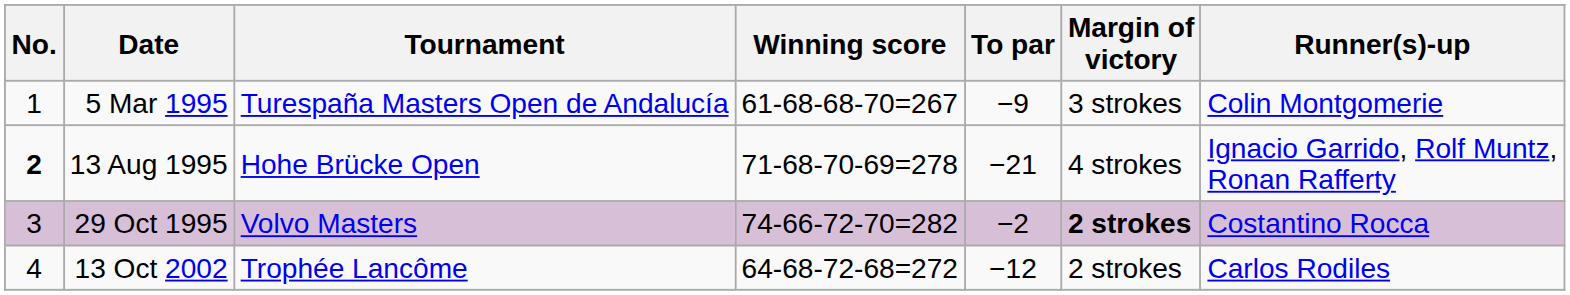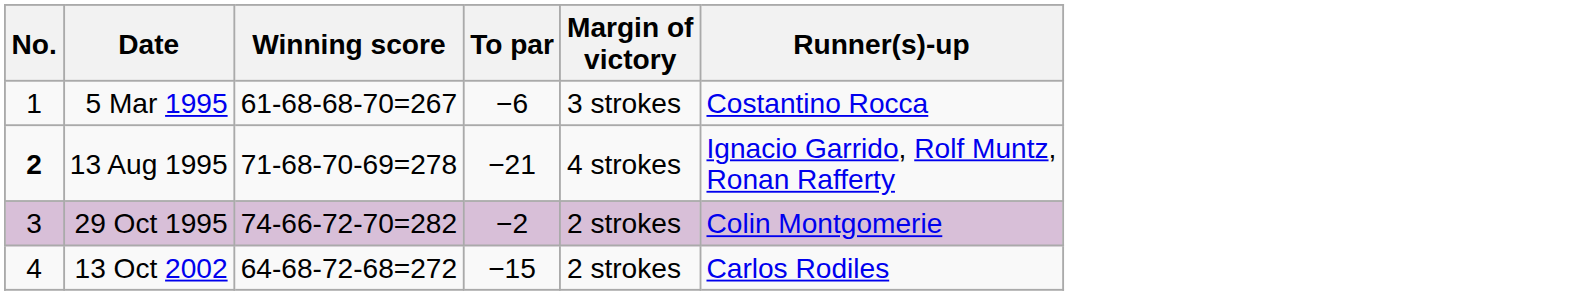 <table class="wikitable" style="font-size:95%;">
 <tr>
 <th>No.</th>
 <th>Date</th>
-<th>Tournament</th>
 <th>Winning score</th>
 <th>To par</th>
 <th>Margin of<br>victory</th>
 <th>Runner(s)-up</th>
 </tr>
 <tr>
 <td align=center>1</td>
 <td align=right>5 Mar <a href='#'>1995</a></td>
-<td><a href='#'>Turespaña Masters Open de Andalucía</a></td>
 <td align=right>61-68-68-70=267</td>
-<td align=center>−9</td>
+<td align=center>−6</td>
 <td>3 strokes</td>
-<td> <a href='#'>Colin Montgomerie</a></td>
+<td> <a href='#'>Costantino Rocca</a></td>
 </tr>
 <tr>
 <td align=center><strong>2</strong></td>
 <td align=right>13 Aug 1995</td>
-<td><a href='#'>Hohe Brücke Open</a></td>
 <td align=right>71-68-70-69=278</td>
 <td align=center>−21</td>
 <td>4 strokes</td>
 <td> <a href='#'>Ignacio Garrido</a>,  <a href='#'>Rolf Muntz</a>,<br> <a href='#'>Ronan Rafferty</a></td>
 </tr>
 <tr style="background:thistle">
 <td align=center>3</td>
 <td align=right>29 Oct 1995</td>
-<td><a href='#'>Volvo Masters</a></td>
 <td align=right>74-66-72-70=282</td>
 <td align=center>−2</td>
-<td><strong>2 strokes</strong></td>
-<td> <a href='#'>Costantino Rocca</a></td>
+<td>2 strokes</td>
+<td> <a href='#'>Colin Montgomerie</a></td>
 </tr>
 <tr>
 <td align=center>4</td>
 <td align=right>13 Oct <a href='#'>2002</a></td>
-<td><a href='#'>Trophée Lancôme</a></td>
 <td align=right>64-68-72-68=272</td>
-<td align=center>−12</td>
+<td align=center>−15</td>
 <td>2 strokes</td>
 <td> <a href='#'>Carlos Rodiles</a></td>
 </tr>
 </table>
